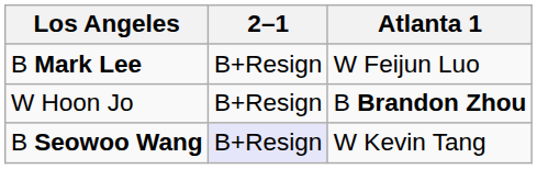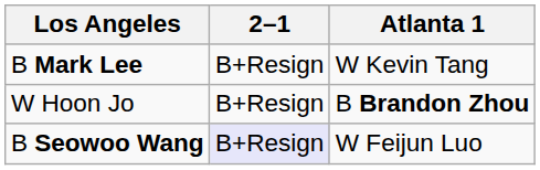 <table class="wikitable">
 <tr>
 <th>Los Angeles</th>
 <th>2–1</th>
 <th>Atlanta 1</th>
 </tr>
 <tr>
 <td>B <strong>Mark Lee</strong></td>
 <td>B+Resign</td>
-<td>W Feijun Luo</td>
+<td>W Kevin Tang</td>
 </tr>
 <tr>
 <td>W Hoon Jo</td>
 <td>B+Resign</td>
 <td>B <strong>Brandon Zhou</strong></td>
 </tr>
 <tr>
 <td>B <strong>Seowoo Wang</strong></td>
 <td style="background: lavender;">B+Resign</td>
-<td>W Kevin Tang</td>
+<td>W Feijun Luo</td>
 </tr>
 </table>
